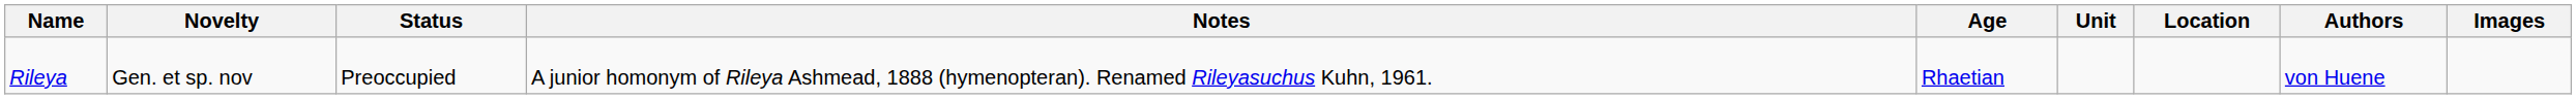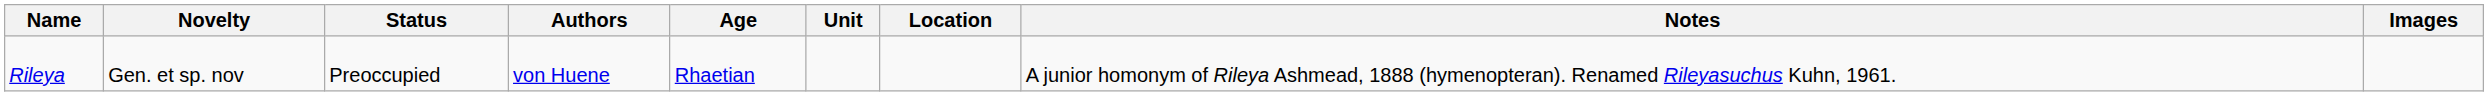 <table class="wikitable sortable" align="center" width="100%">
 <tr>
 <th>Name</th>
 <th>Novelty</th>
 <th>Status</th>
-<th>Notes</th>
+<th>Authors</th>
 <th>Age</th>
 <th>Unit</th>
 <th>Location</th>
-<th>Authors</th>
+<th>Notes</th>
 <th>Images</th>
 </tr>
 <tr>
 <td><br><em><a href='#'>Rileya</a></em></td>
 <td><br>Gen. et sp. nov</td>
 <td><br>Preoccupied</td>
-<td><br>A junior homonym of <em>Rileya</em> Ashmead, 1888 (hymenopteran). Renamed <em><a href='#'>Rileyasuchus</a></em> Kuhn, 1961.</td>
+<td><br><a href='#'>von Huene</a></td>
 <td><br><a href='#'>Rhaetian</a></td>
 <td></td>
 <td></td>
-<td><br><a href='#'>von Huene</a></td>
+<td><br>A junior homonym of <em>Rileya</em> Ashmead, 1888 (hymenopteran). Renamed <em><a href='#'>Rileyasuchus</a></em> Kuhn, 1961.</td>
 <td></td>
 </tr>
 </table>
